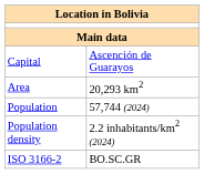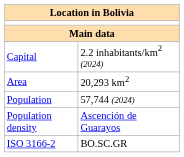 <table border=1 align=right cellpadding=3 cellspacing=0 width=270 style="margin: 0 0 1em 1em; border: 1px #aaa solid; border-collapse: collapse;">
 <tr>
 <th colspan="2" bgcolor="#FFDEAD">Location in Bolivia</th>
 </tr>
 <tr>
 <td colspan="2" align="center" bgcolor="#ffffff"></td>
 </tr>
 <tr>
 <th colspan="2" bgcolor="#FFDEAD">Main data</th>
 </tr>
 <tr>
 <td><a href='#'>Capital</a></td>
-<td><a href='#'>Ascención de Guarayos</a></td>
+<td>2.2 inhabitants/km<sup>2</sup> <em><small>(2024)</small></em></td>
 </tr>
 <tr>
 <td><a href='#'>Area</a></td>
 <td>20,293 km<sup>2</sup></td>
 </tr>
 <tr>
 <td><a href='#'>Population</a></td>
 <td>57,744 <em><small>(2024)</small></em></td>
 </tr>
 <tr>
 <td><a href='#'>Population density</a></td>
-<td>2.2 inhabitants/km<sup>2</sup> <em><small>(2024)</small></em></td>
+<td><a href='#'>Ascención de Guarayos</a></td>
 </tr>
 <tr>
 <td><a href='#'>ISO 3166-2</a></td>
 <td>BO.SC.GR</td>
 </tr>
 </table>
